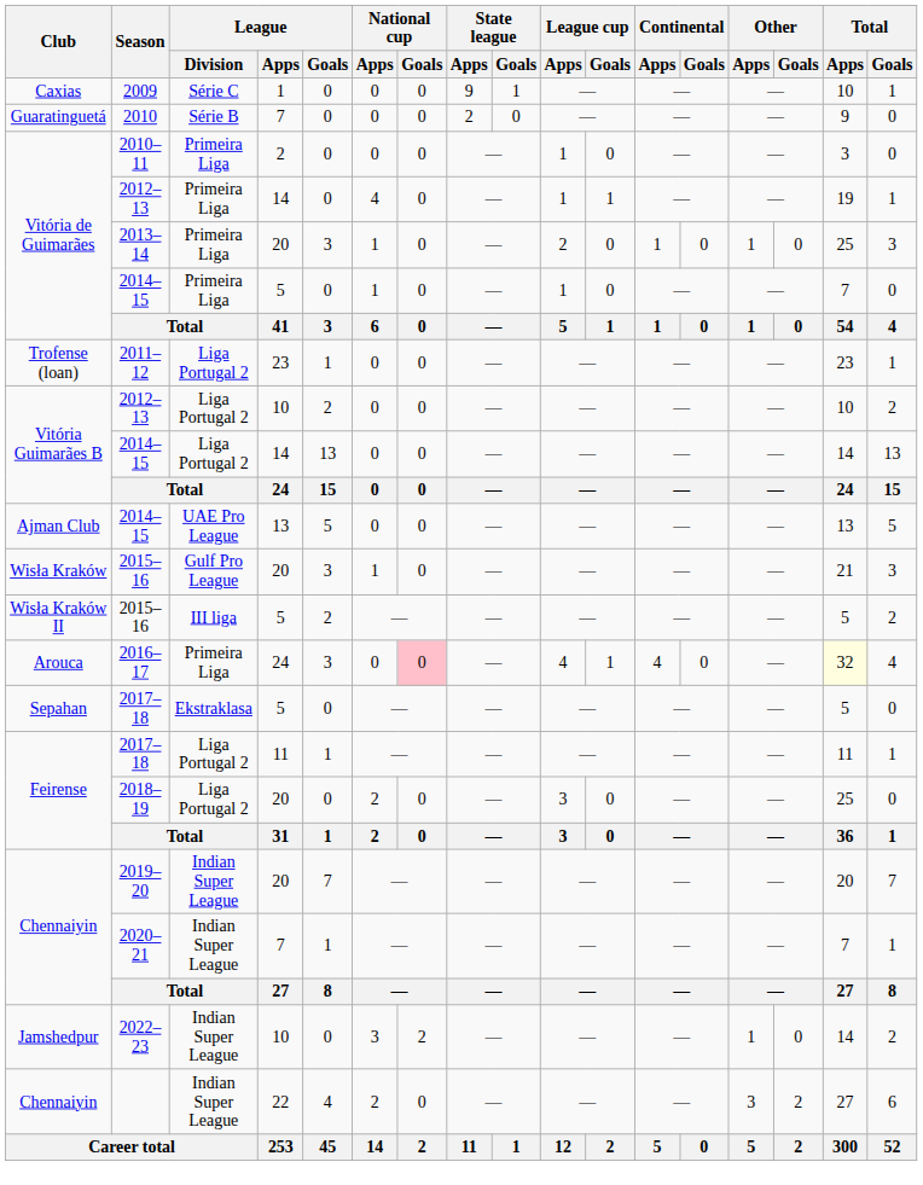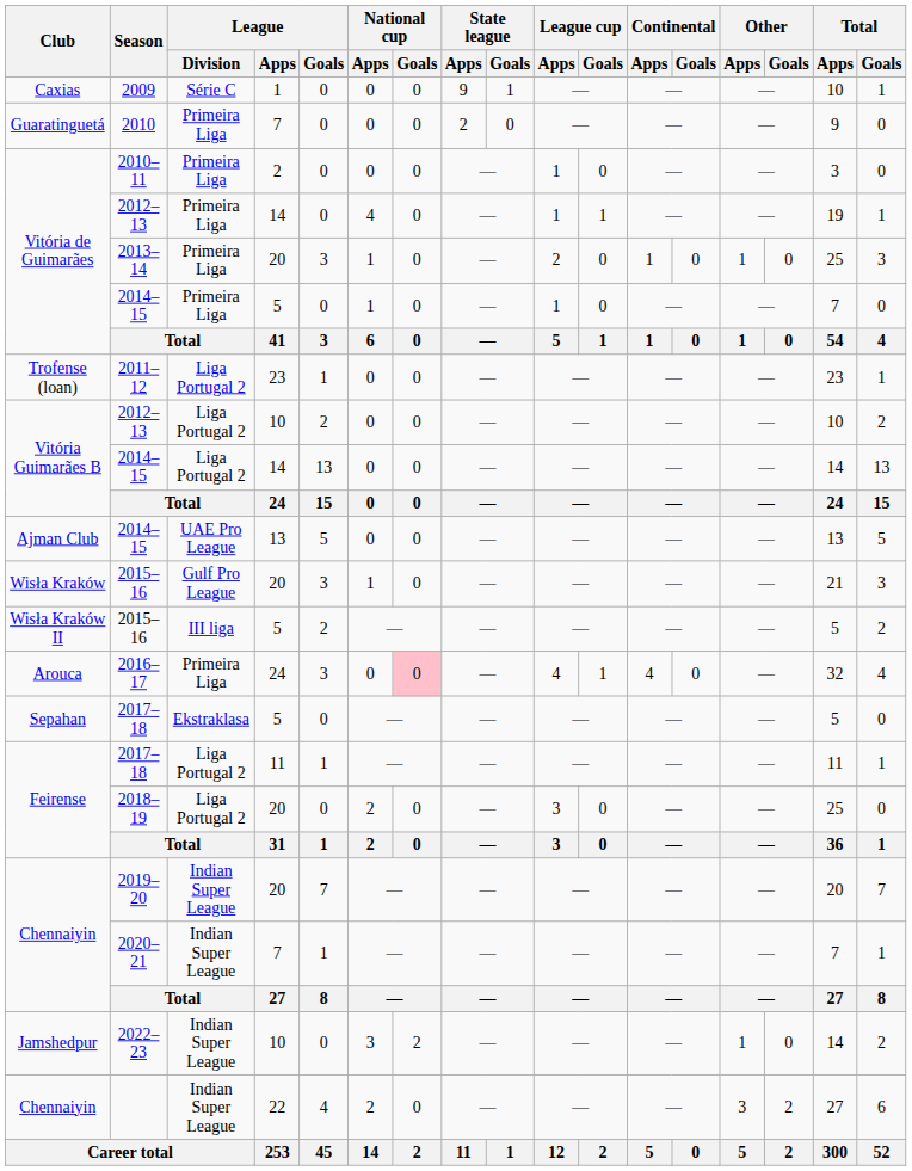 <table class="wikitable" style="text-align:center">
 <tr>
 <th rowspan="2">Club</th>
 <th rowspan="2">Season</th>
 <th colspan="3">League</th>
 <th colspan="2">National cup</th>
 <th colspan="2">State league</th>
 <th colspan="2">League cup</th>
 <th colspan="2">Continental</th>
 <th colspan="2">Other</th>
 <th colspan="2">Total</th>
 </tr>
 <tr>
 <th>Division</th>
 <th>Apps</th>
 <th>Goals</th>
 <th>Apps</th>
 <th>Goals</th>
 <th>Apps</th>
 <th>Goals</th>
 <th>Apps</th>
 <th>Goals</th>
 <th>Apps</th>
 <th>Goals</th>
 <th>Apps</th>
 <th>Goals</th>
 <th>Apps</th>
 <th>Goals</th>
 </tr>
 <tr>
 <td><a href='#'>Caxias</a></td>
 <td><a href='#'>2009</a></td>
 <td><a href='#'>Série C</a></td>
 <td>1</td>
 <td>0</td>
 <td>0</td>
 <td>0</td>
 <td>9</td>
 <td>1</td>
 <td colspan="2">—</td>
 <td colspan="2">—</td>
 <td colspan="2">—</td>
 <td>10</td>
 <td>1</td>
 </tr>
 <tr>
 <td><a href='#'>Guaratinguetá</a></td>
 <td><a href='#'>2010</a></td>
-<td><a href='#'>Série B</a></td>
+<td><a href='#'>Primeira Liga</a></td>
 <td>7</td>
 <td>0</td>
 <td>0</td>
 <td>0</td>
 <td>2</td>
 <td>0</td>
 <td colspan="2">—</td>
 <td colspan="2">—</td>
 <td colspan="2">—</td>
 <td>9</td>
 <td>0</td>
 </tr>
 <tr>
 <td rowspan="5"><a href='#'>Vitória de Guimarães</a></td>
 <td><a href='#'>2010–11</a></td>
 <td><a href='#'>Primeira Liga</a></td>
 <td>2</td>
 <td>0</td>
 <td>0</td>
 <td>0</td>
 <td colspan="2">—</td>
 <td>1</td>
 <td>0</td>
 <td colspan="2">—</td>
 <td colspan="2">—</td>
 <td>3</td>
 <td>0</td>
 </tr>
 <tr>
 <td><a href='#'>2012–13</a></td>
 <td>Primeira Liga</td>
 <td>14</td>
 <td>0</td>
 <td>4</td>
 <td>0</td>
 <td colspan="2">—</td>
 <td>1</td>
 <td>1</td>
 <td colspan="2">—</td>
 <td colspan="2">—</td>
 <td>19</td>
 <td>1</td>
 </tr>
 <tr>
 <td><a href='#'>2013–14</a></td>
 <td>Primeira Liga</td>
 <td>20</td>
 <td>3</td>
 <td>1</td>
 <td>0</td>
 <td colspan="2">—</td>
 <td>2</td>
 <td>0</td>
 <td>1</td>
 <td>0</td>
 <td>1</td>
 <td>0</td>
 <td>25</td>
 <td>3</td>
 </tr>
 <tr>
 <td><a href='#'>2014–15</a></td>
 <td>Primeira Liga</td>
 <td>5</td>
 <td>0</td>
 <td>1</td>
 <td>0</td>
 <td colspan="2">—</td>
 <td>1</td>
 <td>0</td>
 <td colspan="2">—</td>
 <td colspan="2">—</td>
 <td>7</td>
 <td>0</td>
 </tr>
 <tr>
 <th colspan="2">Total</th>
 <th>41</th>
 <th>3</th>
 <th>6</th>
 <th>0</th>
 <th colspan="2">—</th>
 <th>5</th>
 <th>1</th>
 <th>1</th>
 <th>0</th>
 <th>1</th>
 <th>0</th>
 <th>54</th>
 <th>4</th>
 </tr>
 <tr>
 <td><a href='#'>Trofense</a> (loan)</td>
 <td><a href='#'>2011–12</a></td>
 <td><a href='#'>Liga Portugal 2</a></td>
 <td>23</td>
 <td>1</td>
 <td>0</td>
 <td>0</td>
 <td colspan="2">—</td>
 <td colspan="2">—</td>
 <td colspan="2">—</td>
 <td colspan="2">—</td>
 <td>23</td>
 <td>1</td>
 </tr>
 <tr>
 <td rowspan="3"><a href='#'>Vitória Guimarães B</a></td>
 <td><a href='#'>2012–13</a></td>
 <td>Liga Portugal 2</td>
 <td>10</td>
 <td>2</td>
 <td>0</td>
 <td>0</td>
 <td colspan="2">—</td>
 <td colspan="2">—</td>
 <td colspan="2">—</td>
 <td colspan="2">—</td>
 <td>10</td>
 <td>2</td>
 </tr>
 <tr>
 <td><a href='#'>2014–15</a></td>
 <td>Liga Portugal 2</td>
 <td>14</td>
 <td>13</td>
 <td>0</td>
 <td>0</td>
 <td colspan="2">—</td>
 <td colspan="2">—</td>
 <td colspan="2">—</td>
 <td colspan="2">—</td>
 <td>14</td>
 <td>13</td>
 </tr>
 <tr>
 <th colspan="2">Total</th>
 <th>24</th>
 <th>15</th>
 <th>0</th>
 <th>0</th>
 <th colspan="2">—</th>
 <th colspan="2">—</th>
 <th colspan="2">—</th>
 <th colspan="2">—</th>
 <th>24</th>
 <th>15</th>
 </tr>
 <tr>
 <td><a href='#'>Ajman Club</a></td>
 <td><a href='#'>2014–15</a></td>
 <td><a href='#'>UAE Pro League</a></td>
 <td>13</td>
 <td>5</td>
 <td>0</td>
 <td>0</td>
 <td colspan="2">—</td>
 <td colspan="2">—</td>
 <td colspan="2">—</td>
 <td colspan="2">—</td>
 <td>13</td>
 <td>5</td>
 </tr>
 <tr>
 <td><a href='#'>Wisła Kraków</a></td>
 <td><a href='#'>2015–16</a></td>
 <td><a href='#'>Gulf Pro League</a></td>
 <td>20</td>
 <td>3</td>
 <td>1</td>
 <td>0</td>
 <td colspan="2">—</td>
 <td colspan="2">—</td>
 <td colspan="2">—</td>
 <td colspan="2">—</td>
 <td>21</td>
 <td>3</td>
 </tr>
 <tr>
 <td><a href='#'>Wisła Kraków II</a></td>
 <td>2015–16</td>
 <td><a href='#'>III liga</a></td>
 <td>5</td>
 <td>2</td>
 <td colspan="2">—</td>
 <td colspan="2">—</td>
 <td colspan="2">—</td>
 <td colspan="2">—</td>
 <td colspan="2">—</td>
 <td>5</td>
 <td>2</td>
 </tr>
 <tr>
 <td><a href='#'>Arouca</a></td>
 <td><a href='#'>2016–17</a></td>
 <td>Primeira Liga</td>
 <td>24</td>
 <td>3</td>
 <td>0</td>
 <td style="background: pink;">0</td>
 <td colspan="2">—</td>
 <td>4</td>
 <td>1</td>
 <td>4</td>
 <td>0</td>
 <td colspan="2">—</td>
-<td style="background: lightyellow;">32</td>
+<td>32</td>
 <td>4</td>
 </tr>
 <tr>
 <td><a href='#'>Sepahan</a></td>
 <td><a href='#'>2017–18</a></td>
 <td><a href='#'>Ekstraklasa</a></td>
 <td>5</td>
 <td>0</td>
 <td colspan="2">—</td>
 <td colspan="2">—</td>
 <td colspan="2">—</td>
 <td colspan="2">—</td>
 <td colspan="2">—</td>
 <td>5</td>
 <td>0</td>
 </tr>
 <tr>
 <td rowspan="3"><a href='#'>Feirense</a></td>
 <td><a href='#'>2017–18</a></td>
 <td>Liga Portugal 2</td>
 <td>11</td>
 <td>1</td>
 <td colspan="2">—</td>
 <td colspan="2">—</td>
 <td colspan="2">—</td>
 <td colspan="2">—</td>
 <td colspan="2">—</td>
 <td>11</td>
 <td>1</td>
 </tr>
 <tr>
 <td><a href='#'>2018–19</a></td>
 <td>Liga Portugal 2</td>
 <td>20</td>
 <td>0</td>
 <td>2</td>
 <td>0</td>
 <td colspan="2">—</td>
 <td>3</td>
 <td>0</td>
 <td colspan="2">—</td>
 <td colspan="2">—</td>
 <td>25</td>
 <td>0</td>
 </tr>
 <tr>
 <th colspan="2">Total</th>
 <th>31</th>
 <th>1</th>
 <th>2</th>
 <th>0</th>
 <th colspan="2">—</th>
 <th>3</th>
 <th>0</th>
 <th colspan="2">—</th>
 <th colspan="2">—</th>
 <th>36</th>
 <th>1</th>
 </tr>
 <tr>
 <td rowspan="3"><a href='#'>Chennaiyin</a></td>
 <td><a href='#'>2019–20</a></td>
 <td><a href='#'>Indian Super League</a></td>
 <td>20</td>
 <td>7</td>
 <td colspan="2">—</td>
 <td colspan="2">—</td>
 <td colspan="2">—</td>
 <td colspan="2">—</td>
 <td colspan="2">—</td>
 <td>20</td>
 <td>7</td>
 </tr>
 <tr>
 <td><a href='#'>2020–21</a></td>
 <td>Indian Super League</td>
 <td>7</td>
 <td>1</td>
 <td colspan="2">—</td>
 <td colspan="2">—</td>
 <td colspan="2">—</td>
 <td colspan="2">—</td>
 <td colspan="2">—</td>
 <td>7</td>
 <td>1</td>
 </tr>
 <tr>
 <th colspan="2">Total</th>
 <th>27</th>
 <th>8</th>
 <th colspan="2">—</th>
 <th colspan="2">—</th>
 <th colspan="2">—</th>
 <th colspan="2">—</th>
 <th colspan="2">—</th>
 <th>27</th>
 <th>8</th>
 </tr>
 <tr>
 <td rowspan="1"><a href='#'>Jamshedpur</a></td>
 <td><a href='#'>2022–23</a></td>
 <td>Indian Super League</td>
 <td>10</td>
 <td>0</td>
 <td>3</td>
 <td>2</td>
 <td colspan="2">—</td>
 <td colspan="2">—</td>
 <td colspan="2">—</td>
 <td>1</td>
 <td>0</td>
 <td>14</td>
 <td>2</td>
 </tr>
 <tr>
 <td><a href='#'>Chennaiyin</a></td>
 <td></td>
 <td>Indian Super League</td>
 <td>22</td>
 <td>4</td>
 <td>2</td>
 <td>0</td>
 <td colspan="2">—</td>
 <td colspan="2">—</td>
 <td colspan="2">—</td>
 <td>3</td>
 <td>2</td>
 <td>27</td>
 <td>6</td>
 </tr>
 <tr>
 <th colspan="3">Career total</th>
 <th>253</th>
 <th>45</th>
 <th>14</th>
 <th>2</th>
 <th>11</th>
 <th>1</th>
 <th>12</th>
 <th>2</th>
 <th>5</th>
 <th>0</th>
 <th>5</th>
 <th>2</th>
 <th>300</th>
 <th>52</th>
 </tr>
 </table>
